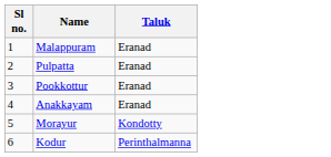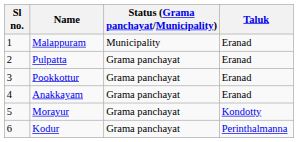 <table class="wikitable sortable" style="font-size: 95%;">
 <tr>
 <th width="30px">Sl no.</th>
 <th width="100px">Name</th>
+<th width="130px">Status (<a href='#'>Grama panchayat</a>/<a href='#'>Municipality</a>)</th>
 <th width="100px"><a href='#'>Taluk</a></th>
 </tr>
 <tr>
 <td>1</td>
 <td><a href='#'>Malappuram</a></td>
+<td>Municipality</td>
 <td>Eranad</td>
 </tr>
 <tr>
 <td>2</td>
 <td><a href='#'>Pulpatta</a></td>
+<td>Grama panchayat</td>
 <td>Eranad</td>
 </tr>
 <tr>
 <td>3</td>
 <td><a href='#'>Pookkottur</a></td>
+<td>Grama panchayat</td>
 <td>Eranad</td>
 </tr>
 <tr>
 <td>4</td>
 <td><a href='#'>Anakkayam</a></td>
+<td>Grama panchayat</td>
 <td>Eranad</td>
 </tr>
 <tr>
 <td>5</td>
 <td><a href='#'>Morayur</a></td>
+<td>Grama panchayat</td>
 <td><a href='#'>Kondotty</a></td>
 </tr>
 <tr>
 <td>6</td>
 <td><a href='#'>Kodur</a></td>
+<td>Grama panchayat</td>
 <td><a href='#'>Perinthalmanna</a></td>
 </tr>
 </table>
